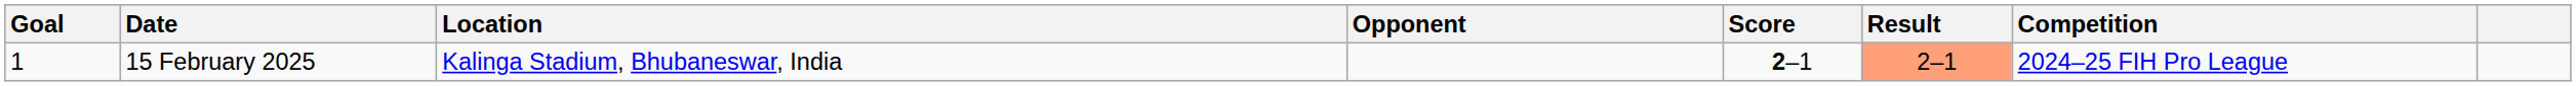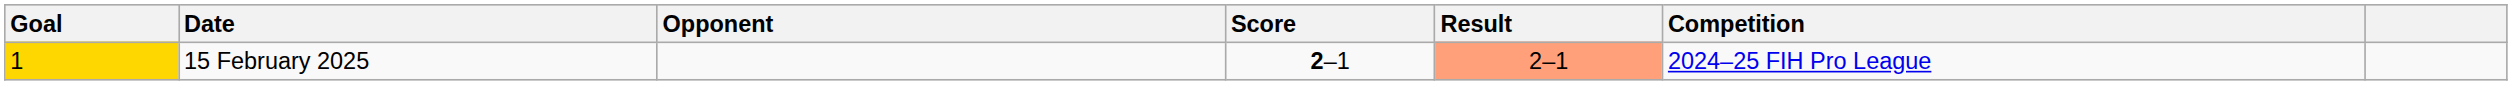 <table class="wikitable sortable" style="font-size:90%" width=97%>
 <tr>
 <th style="width: 25px; text-align: left">Goal</th>
 <th style="width: 100px; text-align: left">Date</th>
-<th style="width: 300px; text-align: left">Location</th>
 <th style="width: 120px; text-align: left">Opponent</th>
 <th style="width: 30px; text-align: left">Score</th>
 <th style="width: 30px; text-align: left">Result</th>
 <th style="width: 150px; text-align: left">Competition</th>
 <th style="width: 25px; text-align: left"></th>
 </tr>
 <tr>
-<td>1</td>
+<td style="background: gold;">1</td>
 <td>15 February 2025</td>
-<td><a href='#'>Kalinga Stadium</a>, <a href='#'>Bhubaneswar</a>, India</td>
 <td></td>
 <td align="center"><strong>2</strong>–1</td>
 <td align="center" style="background: lightsalmon;">2–1</td>
 <td><a href='#'>2024–25 FIH Pro League</a></td>
 <td></td>
 </tr>
 </table>
